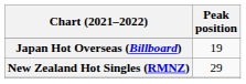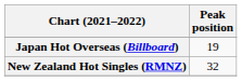 <table class="wikitable sortable plainrowheaders" style="text-align:center">
 <tr>
 <th scope="col">Chart (2021–2022)</th>
 <th scope="col">Peak<br>position</th>
 </tr>
 <tr>
 </tr>
 <tr>
 </tr>
 <tr>
 </tr>
 <tr>
 </tr>
 <tr>
 </tr>
 <tr>
 </tr>
 <tr>
 </tr>
 <tr>
 </tr>
 <tr>
 </tr>
 <tr>
 <th scope="row">Japan Hot Overseas (<em><a href='#'>Billboard</a></em>)</th>
 <td>19</td>
 </tr>
 <tr>
 <th scope="row">New Zealand Hot Singles (<a href='#'>RMNZ</a>)</th>
-<td>29</td>
+<td>32</td>
 </tr>
 <tr>
 </tr>
 <tr>
 </tr>
 <tr>
 </tr>
 <tr>
 </tr>
 <tr>
 </tr>
 </table>
